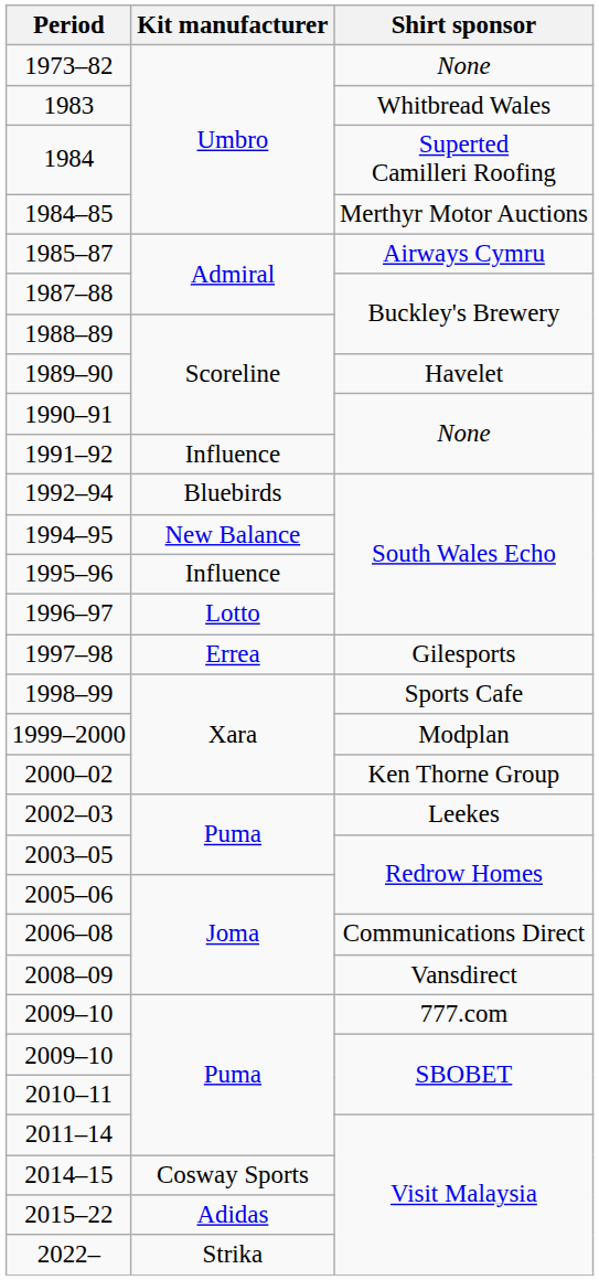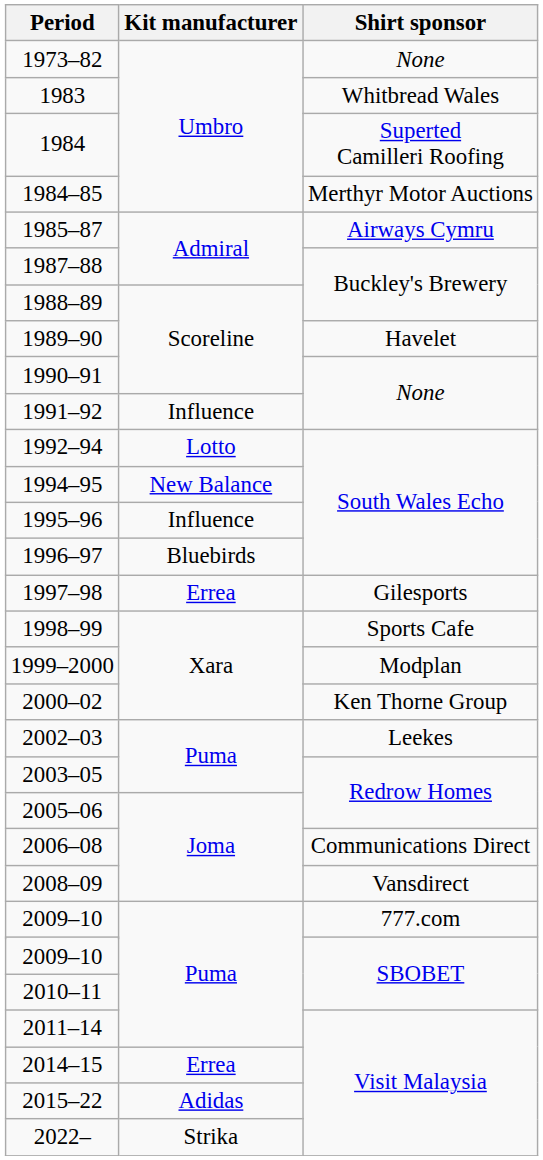 <table class="wikitable" collapsible collapsed style="text-align:center; margin-left:1em">
 <tr>
 <th>Period</th>
 <th>Kit manufacturer</th>
 <th>Shirt sponsor</th>
 </tr>
 <tr>
 <td>1973–82</td>
 <td rowspan=4><a href='#'>Umbro</a></td>
 <td><em>None</em></td>
 </tr>
 <tr>
 <td>1983</td>
 <td>Whitbread Wales</td>
 </tr>
 <tr>
 <td>1984</td>
 <td><a href='#'>Superted</a><br>Camilleri Roofing</td>
 </tr>
 <tr>
 <td>1984–85</td>
 <td>Merthyr Motor Auctions</td>
 </tr>
 <tr>
 <td>1985–87</td>
 <td rowspan=2><a href='#'>Admiral</a></td>
 <td><a href='#'>Airways Cymru</a></td>
 </tr>
 <tr>
 <td>1987–88</td>
 <td rowspan=2>Buckley's Brewery</td>
 </tr>
 <tr>
 <td>1988–89</td>
 <td rowspan=3>Scoreline</td>
 </tr>
 <tr>
 <td>1989–90</td>
 <td>Havelet</td>
 </tr>
 <tr>
 <td>1990–91</td>
 <td Rowspan=2><em>None</em></td>
 </tr>
 <tr>
 <td>1991–92</td>
 <td>Influence</td>
 </tr>
 <tr>
 <td>1992–94</td>
-<td>Bluebirds</td>
+<td><a href='#'>Lotto</a></td>
 <td rowspan=4><a href='#'>South Wales Echo</a></td>
 </tr>
 <tr>
 <td>1994–95</td>
 <td><a href='#'>New Balance</a></td>
 </tr>
 <tr>
 <td>1995–96</td>
 <td>Influence</td>
 </tr>
 <tr>
 <td>1996–97</td>
-<td><a href='#'>Lotto</a></td>
+<td>Bluebirds</td>
 </tr>
 <tr>
 <td>1997–98</td>
 <td><a href='#'>Errea</a></td>
 <td>Gilesports</td>
 </tr>
 <tr>
 <td>1998–99</td>
 <td rowspan=3>Xara</td>
 <td>Sports Cafe</td>
 </tr>
 <tr>
 <td>1999–2000</td>
 <td>Modplan</td>
 </tr>
 <tr>
 <td>2000–02</td>
 <td>Ken Thorne Group</td>
 </tr>
 <tr>
 <td>2002–03</td>
 <td rowspan=2><a href='#'>Puma</a></td>
 <td>Leekes</td>
 </tr>
 <tr>
 <td>2003–05</td>
 <td rowspan=2><a href='#'>Redrow Homes</a></td>
 </tr>
 <tr>
 <td>2005–06</td>
 <td rowspan="3"><a href='#'>Joma</a></td>
 </tr>
 <tr>
 <td>2006–08</td>
 <td>Communications Direct</td>
 </tr>
 <tr>
 <td>2008–09</td>
 <td>Vansdirect</td>
 </tr>
 <tr>
 <td rowspan="2">2009–10</td>
 <td rowspan="5"><a href='#'>Puma</a></td>
 <td>777.com</td>
 </tr>
 <tr>
 <td rowspan="3"><a href='#'>SBOBET</a></td>
 </tr>
 <tr>
 <td>2009–10</td>
 </tr>
 <tr>
 <td>2010–11</td>
 </tr>
 <tr>
 <td>2011–14</td>
 <td rowspan=4><a href='#'>Visit Malaysia</a></td>
 </tr>
 <tr>
 <td>2014–15</td>
-<td>Cosway Sports</td>
+<td><a href='#'>Errea</a></td>
 </tr>
 <tr>
 <td>2015–22</td>
 <td><a href='#'>Adidas</a></td>
 </tr>
 <tr>
 <td>2022–</td>
 <td>Strika</td>
 </tr>
 </table>
